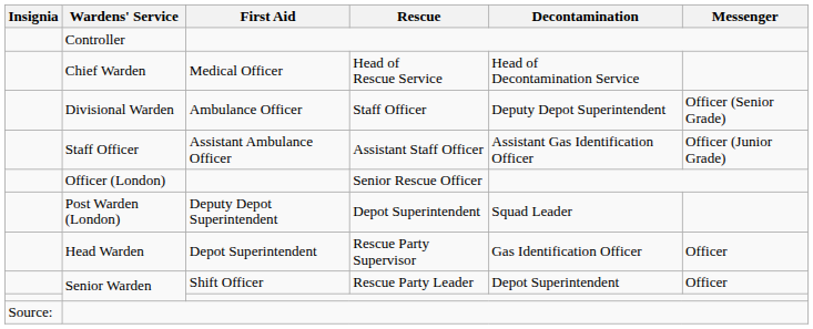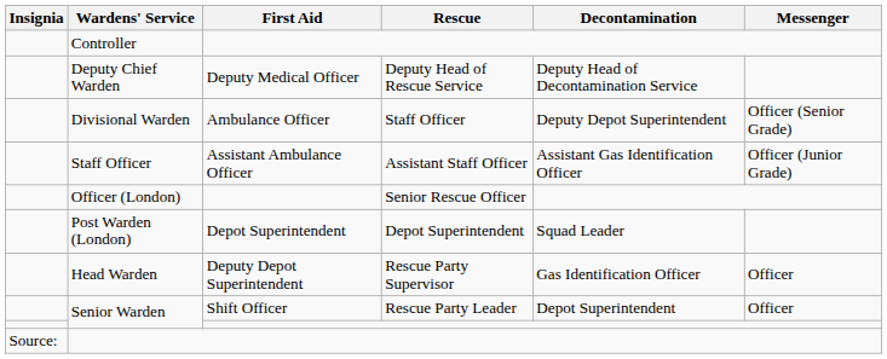 <table class="wikitable" style="margin:1em auto;">
 <tr align="center">
 <th>Insignia</th>
 <th>Wardens' Service</th>
 <th>First Aid</th>
 <th>Rescue</th>
 <th>Decontamination</th>
 <th>Messenger</th>
 </tr>
 <tr>
 <td></td>
 <td>Controller</td>
 <td colspan = ' 4 '></td>
 </tr>
 <tr>
 <td></td>
-<td>Chief Warden</td>
-<td>Medical Officer</td>
-<td>Head of <br> Rescue Service</td>
-<td>Head of <br> Decontamination Service</td>
+<td>Deputy Chief Warden</td>
+<td>Deputy Medical Officer</td>
+<td>Deputy Head of <br> Rescue Service</td>
+<td>Deputy Head of <br> Decontamination Service</td>
 <td></td>
 </tr>
 <tr>
 <td></td>
 <td>Divisional Warden</td>
 <td>Ambulance Officer</td>
 <td>Staff Officer</td>
 <td>Deputy Depot Superintendent</td>
 <td>Officer (Senior Grade)</td>
 </tr>
 <tr>
 <td></td>
 <td>Staff Officer</td>
 <td>Assistant Ambulance Officer</td>
 <td>Assistant Staff Officer</td>
 <td>Assistant Gas Identification Officer</td>
 <td>Officer (Junior Grade)</td>
 </tr>
 <tr>
 <td></td>
 <td>Officer (London)</td>
 <td></td>
 <td>Senior Rescue Officer</td>
 <td colspan = ' 2 '></td>
 </tr>
 <tr>
 <td></td>
 <td>Post Warden (London)</td>
-<td>Deputy Depot Superintendent</td>
+<td>Depot Superintendent</td>
 <td>Depot Superintendent</td>
 <td>Squad Leader</td>
 <td></td>
 </tr>
 <tr>
 <td></td>
 <td>Head Warden</td>
-<td>Depot Superintendent</td>
+<td>Deputy Depot Superintendent</td>
 <td>Rescue Party Supervisor</td>
 <td>Gas Identification Officer</td>
 <td>Officer</td>
 </tr>
 <tr>
 <td></td>
 <td rowspan=2>Senior Warden</td>
 <td>Shift Officer</td>
 <td>Rescue Party Leader</td>
 <td>Depot Superintendent</td>
 <td>Officer</td>
 </tr>
 <tr>
 <td></td>
 <td colspan = ' 4 '></td>
 </tr>
 <tr>
 <td>Source:</td>
 <td colspan=5></td>
 </tr>
 </table>
